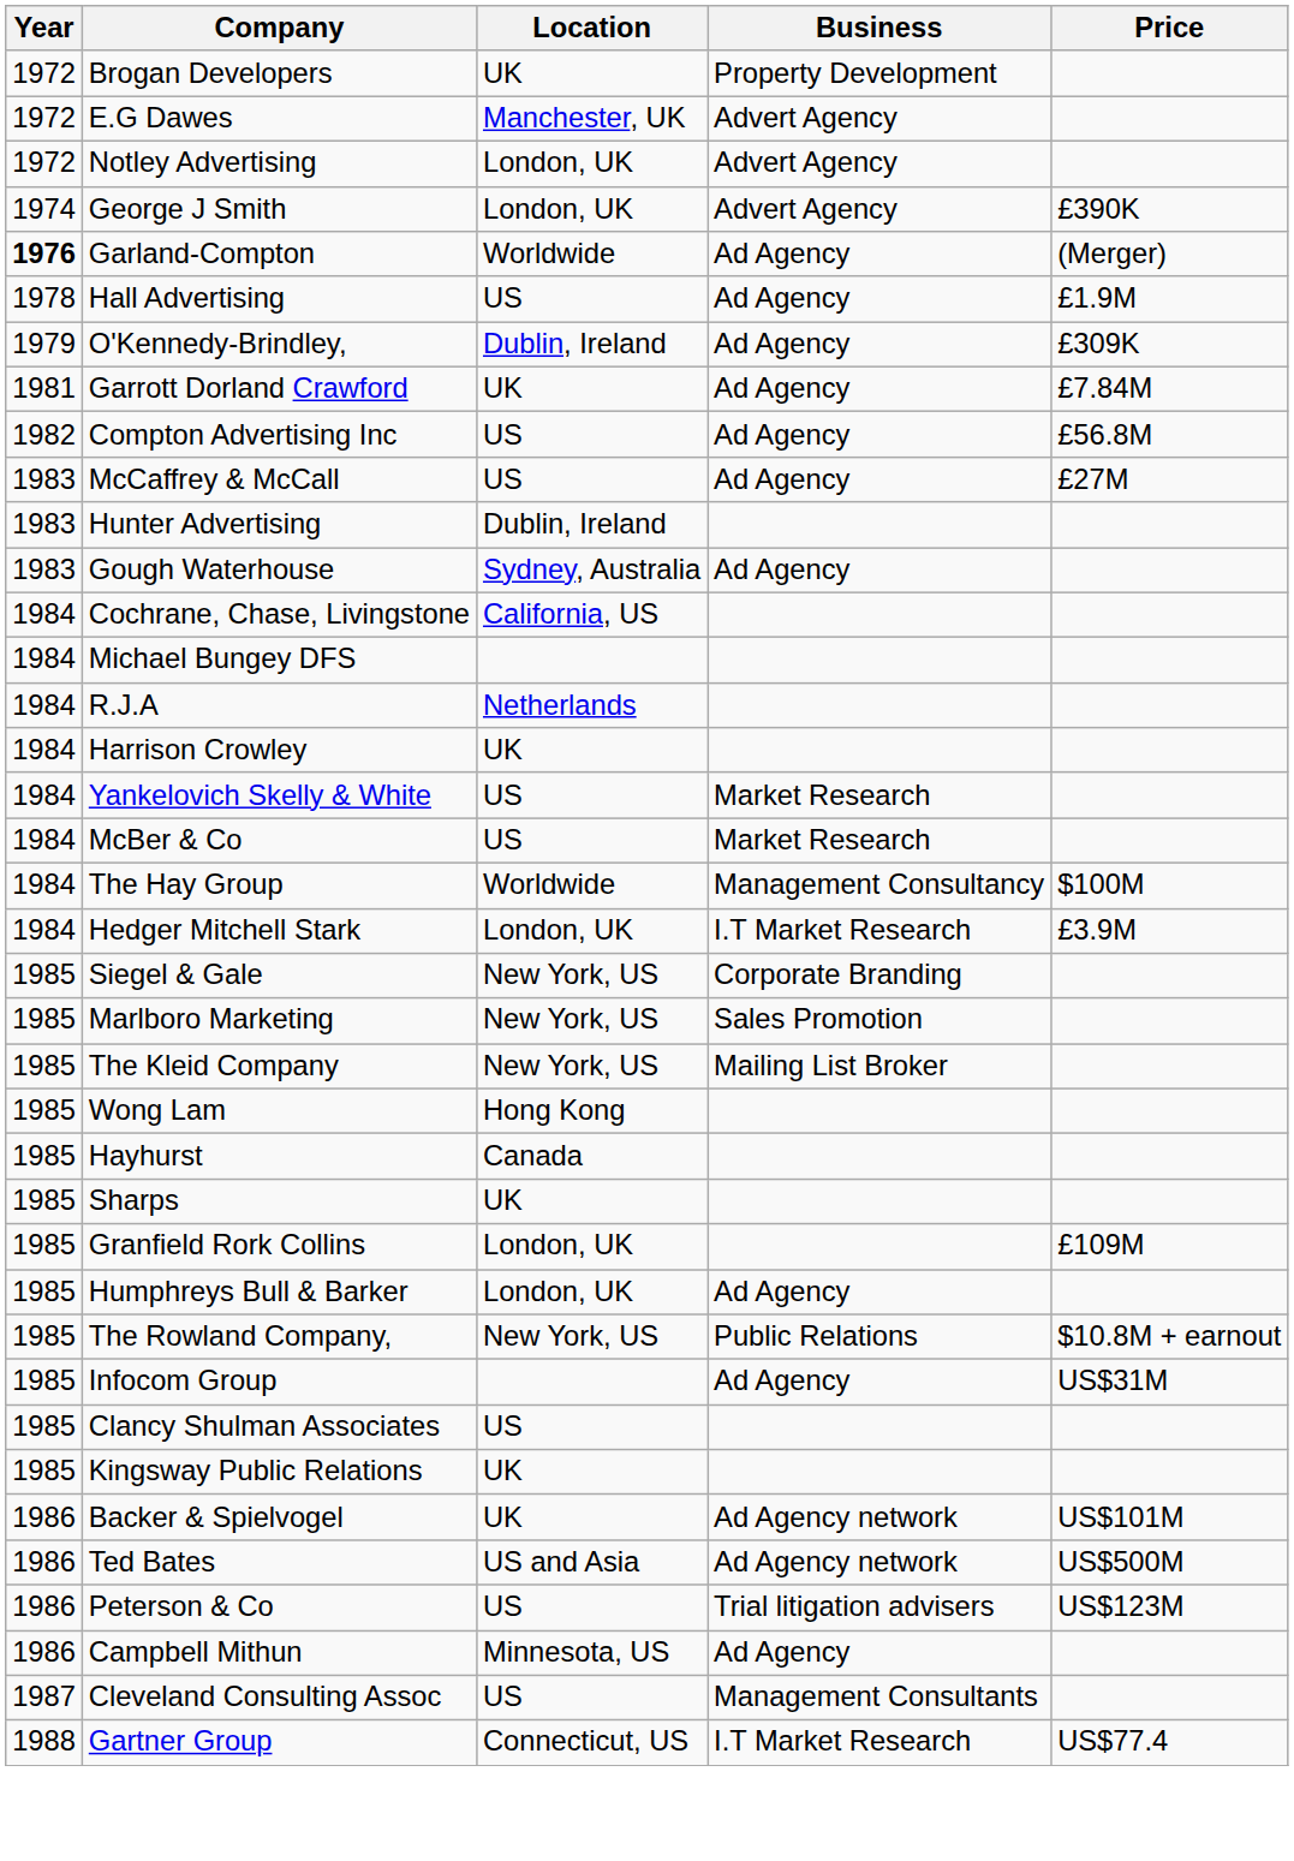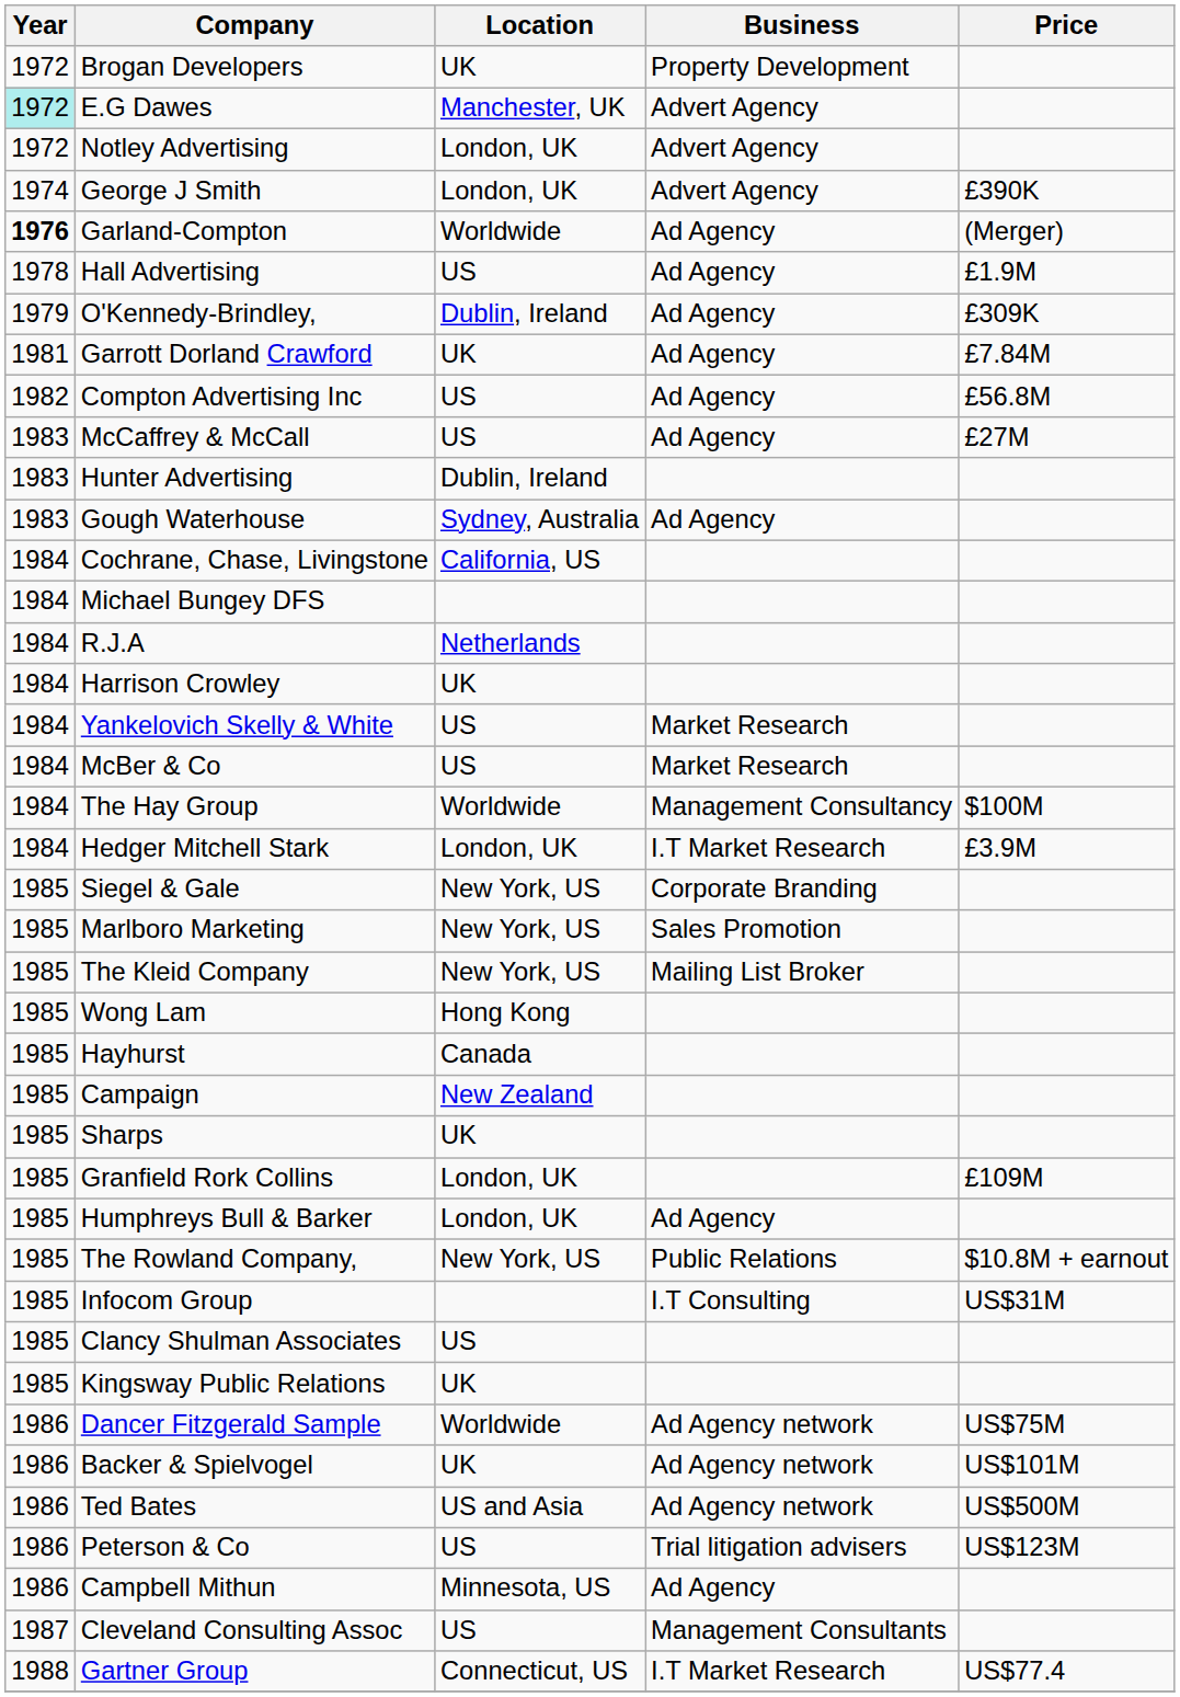 <table class="wikitable">
 <tr>
 <th>Year</th>
 <th>Company</th>
 <th>Location</th>
 <th>Business</th>
 <th>Price</th>
 </tr>
 <tr>
 <td>1972</td>
 <td>Brogan Developers</td>
 <td>UK</td>
 <td>Property Development</td>
 <td></td>
 </tr>
 <tr>
-<td>1972</td>
+<td style="background: paleturquoise;">1972</td>
 <td>E.G Dawes</td>
 <td><a href='#'>Manchester</a>, UK</td>
 <td>Advert Agency</td>
 <td></td>
 </tr>
 <tr>
 <td>1972</td>
 <td>Notley Advertising</td>
 <td>London, UK</td>
 <td>Advert Agency</td>
 <td></td>
 </tr>
 <tr>
 <td>1974</td>
 <td>George J Smith</td>
 <td>London, UK</td>
 <td>Advert Agency</td>
 <td>£390K</td>
 </tr>
 <tr>
 <td><strong>1976</strong></td>
 <td>Garland-Compton</td>
 <td>Worldwide</td>
 <td>Ad Agency</td>
 <td>(Merger)</td>
 </tr>
 <tr>
 <td>1978</td>
 <td>Hall Advertising</td>
 <td>US</td>
 <td>Ad Agency</td>
 <td>£1.9M</td>
 </tr>
 <tr>
 <td>1979</td>
 <td>O'Kennedy-Brindley,</td>
 <td><a href='#'>Dublin</a>, Ireland</td>
 <td>Ad Agency</td>
 <td>£309K</td>
 </tr>
 <tr>
 <td>1981</td>
 <td>Garrott Dorland <a href='#'>Crawford</a></td>
 <td>UK</td>
 <td>Ad Agency</td>
 <td>£7.84M</td>
 </tr>
 <tr>
 <td>1982</td>
 <td>Compton Advertising Inc</td>
 <td>US</td>
 <td>Ad Agency</td>
 <td>£56.8M</td>
 </tr>
 <tr>
 <td>1983</td>
 <td>McCaffrey & McCall</td>
 <td>US</td>
 <td>Ad Agency</td>
 <td>£27M</td>
 </tr>
 <tr>
 <td>1983</td>
 <td>Hunter Advertising</td>
 <td>Dublin, Ireland</td>
 <td></td>
 <td></td>
 </tr>
 <tr>
 <td>1983</td>
 <td>Gough Waterhouse</td>
 <td><a href='#'>Sydney</a>, Australia</td>
 <td>Ad Agency</td>
 <td></td>
 </tr>
 <tr>
 <td>1984</td>
 <td>Cochrane, Chase, Livingstone</td>
 <td><a href='#'>California</a>, US</td>
 <td></td>
 <td></td>
 </tr>
 <tr>
 <td>1984</td>
 <td>Michael Bungey DFS</td>
 <td></td>
 <td></td>
 <td></td>
 </tr>
 <tr>
 <td>1984</td>
 <td>R.J.A</td>
 <td><a href='#'>Netherlands</a></td>
 <td></td>
 <td></td>
 </tr>
 <tr>
 <td>1984</td>
 <td>Harrison Crowley</td>
 <td>UK</td>
 <td></td>
 <td></td>
 </tr>
 <tr>
 <td>1984</td>
 <td><a href='#'>Yankelovich Skelly & White</a></td>
 <td>US</td>
 <td>Market Research</td>
 <td></td>
 </tr>
 <tr>
 <td>1984</td>
 <td>McBer & Co</td>
 <td>US</td>
 <td>Market Research</td>
 <td></td>
 </tr>
 <tr>
 <td>1984</td>
 <td>The Hay Group</td>
 <td>Worldwide</td>
 <td>Management Consultancy</td>
 <td>$100M</td>
 </tr>
 <tr>
 <td>1984</td>
 <td>Hedger Mitchell Stark</td>
 <td>London, UK</td>
 <td>I.T Market Research</td>
 <td>£3.9M</td>
 </tr>
 <tr>
 <td>1985</td>
 <td>Siegel & Gale</td>
 <td>New York, US</td>
 <td>Corporate Branding</td>
 <td></td>
 </tr>
 <tr>
 <td>1985</td>
 <td>Marlboro Marketing</td>
 <td>New York, US</td>
 <td>Sales Promotion</td>
 <td></td>
 </tr>
 <tr>
 <td>1985</td>
 <td>The Kleid Company</td>
 <td>New York, US</td>
 <td>Mailing List Broker</td>
 <td></td>
 </tr>
 <tr>
 <td>1985</td>
 <td>Wong Lam</td>
 <td>Hong Kong</td>
 <td></td>
 <td></td>
 </tr>
 <tr>
 <td>1985</td>
 <td>Hayhurst</td>
 <td>Canada</td>
 <td></td>
 <td></td>
 </tr>
 <tr>
 <td>1985</td>
+<td>Campaign</td>
+<td><a href='#'>New Zealand</a></td>
+<td></td>
+<td></td>
+</tr>
+<tr>
+<td>1985</td>
 <td>Sharps</td>
 <td>UK</td>
 <td></td>
 <td></td>
 </tr>
 <tr>
 <td>1985</td>
 <td>Granfield Rork Collins</td>
 <td>London, UK</td>
 <td></td>
 <td>£109M</td>
 </tr>
 <tr>
 <td>1985</td>
 <td>Humphreys Bull & Barker</td>
 <td>London, UK</td>
 <td>Ad Agency</td>
 <td></td>
 </tr>
 <tr>
 <td>1985</td>
 <td>The Rowland Company,</td>
 <td>New York, US</td>
 <td>Public Relations</td>
 <td>$10.8M + earnout</td>
 </tr>
 <tr>
 <td>1985</td>
 <td>Infocom Group</td>
 <td></td>
-<td>Ad Agency</td>
+<td>I.T Consulting</td>
 <td>US$31M</td>
 </tr>
 <tr>
 <td>1985</td>
 <td>Clancy Shulman Associates</td>
 <td>US</td>
 <td></td>
 <td></td>
 </tr>
 <tr>
 <td>1985</td>
 <td>Kingsway Public Relations</td>
 <td>UK</td>
 <td></td>
 <td></td>
+</tr>
+<tr>
+<td>1986</td>
+<td><a href='#'>Dancer Fitzgerald Sample</a></td>
+<td>Worldwide</td>
+<td>Ad Agency network</td>
+<td>US$75M</td>
 </tr>
 <tr>
 <td>1986</td>
 <td>Backer & Spielvogel</td>
 <td>UK</td>
 <td>Ad Agency network</td>
 <td>US$101M</td>
 </tr>
 <tr>
 <td>1986</td>
 <td>Ted Bates</td>
 <td>US and Asia</td>
 <td>Ad Agency network</td>
 <td>US$500M</td>
 </tr>
 <tr>
 <td>1986</td>
 <td>Peterson & Co</td>
 <td>US</td>
 <td>Trial litigation advisers</td>
 <td>US$123M</td>
 </tr>
 <tr>
 <td>1986</td>
 <td>Campbell Mithun</td>
 <td>Minnesota, US</td>
 <td>Ad Agency</td>
 <td></td>
 </tr>
 <tr>
 <td>1987</td>
 <td>Cleveland Consulting Assoc</td>
 <td>US</td>
 <td>Management Consultants</td>
 <td></td>
 </tr>
 <tr>
 <td>1988</td>
 <td><a href='#'>Gartner Group</a></td>
 <td>Connecticut, US</td>
 <td>I.T Market Research</td>
 <td>US$77.4</td>
 </tr>
 <tr>
 </tr>
 </table>
